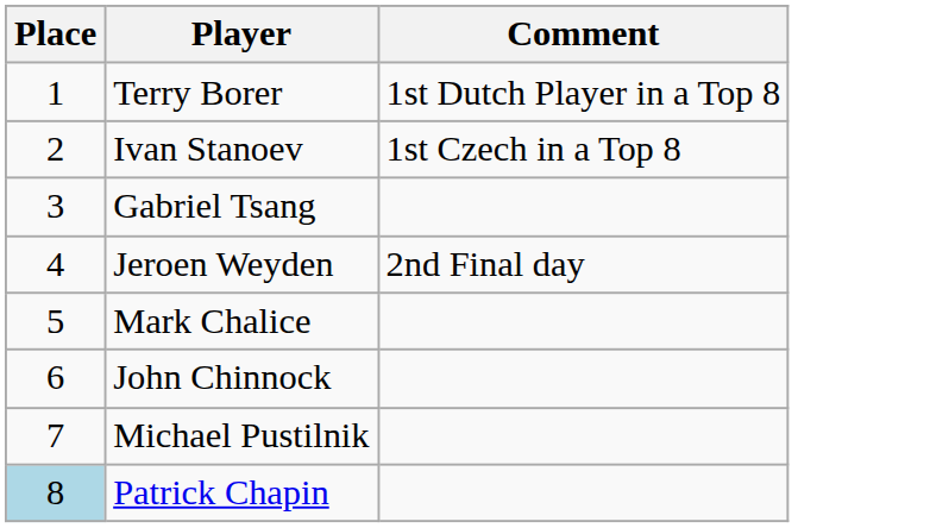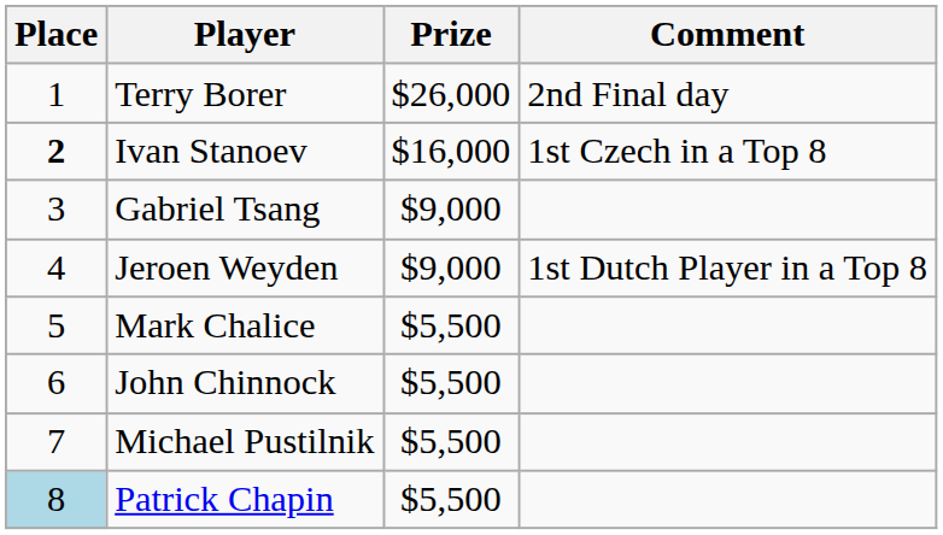 <table class="wikitable">
 <tr>
 <th>Place</th>
 <th>Player</th>
+<th>Prize</th>
 <th>Comment</th>
 </tr>
 <tr>
 <td align=center>1</td>
 <td> Terry Borer</td>
-<td>1st Dutch Player in a Top 8</td>
+<td align=center>$26,000</td>
+<td>2nd Final day</td>
 </tr>
 <tr>
-<td align=center>2</td>
+<td align=center><strong>2</strong></td>
 <td> Ivan Stanoev</td>
+<td align=center>$16,000</td>
 <td>1st Czech in a Top 8</td>
 </tr>
 <tr>
 <td align=center>3</td>
 <td> Gabriel Tsang</td>
+<td align=center>$9,000</td>
 <td></td>
 </tr>
 <tr>
 <td align=center>4</td>
 <td> Jeroen Weyden</td>
-<td>2nd Final day</td>
+<td align=center>$9,000</td>
+<td>1st Dutch Player in a Top 8</td>
 </tr>
 <tr>
 <td align=center>5</td>
 <td> Mark Chalice</td>
+<td align=center>$5,500</td>
 <td></td>
 </tr>
 <tr>
 <td align=center>6</td>
 <td> John Chinnock</td>
+<td align=center>$5,500</td>
 <td></td>
 </tr>
 <tr>
 <td align=center>7</td>
 <td> Michael Pustilnik</td>
+<td align=center>$5,500</td>
 <td></td>
 </tr>
 <tr>
 <td align=center style="background: lightblue;">8</td>
 <td> <a href='#'>Patrick Chapin</a></td>
+<td align=center>$5,500</td>
 <td></td>
 </tr>
 </table>
